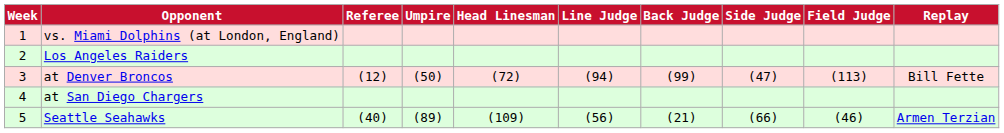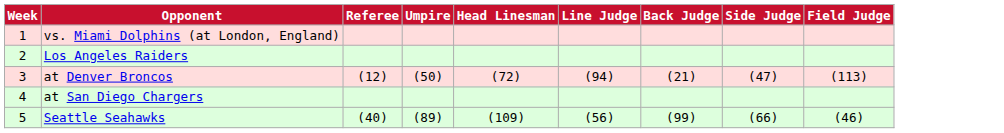 <table class="wikitable">
 <tr>
 <th style="color:#FFFFFF; background:#C8102E;">Week</th>
 <th style="color:#FFFFFF; background:#C8102E;">Opponent</th>
 <th style="color:#FFFFFF; background:#C8102E;">Referee</th>
 <th style="color:#FFFFFF; background:#C8102E;">Umpire</th>
 <th style="color:#FFFFFF; background:#C8102E;">Head Linesman</th>
 <th style="color:#FFFFFF; background:#C8102E;">Line Judge</th>
 <th style="color:#FFFFFF; background:#C8102E;">Back Judge</th>
 <th style="color:#FFFFFF; background:#C8102E;">Side Judge</th>
 <th style="color:#FFFFFF; background:#C8102E;">Field Judge</th>
-<th style="color:#FFFFFF; background:#C8102E;">Replay</th>
 </tr>
 <tr style="background: #ffdddd; text-align: center">
 <td>1</td>
 <td style="text-align: left;">vs. <a href='#'>Miami Dolphins</a> (at London, England)</td>
-<td></td>
 <td></td>
 <td></td>
 <td></td>
 <td></td>
 <td></td>
 <td></td>
 <td></td>
 </tr>
 <tr style="background: #ddffdd; text-align: center">
 <td>2</td>
 <td style="text-align: left;"><a href='#'>Los Angeles Raiders</a></td>
 <td></td>
 <td></td>
 <td></td>
 <td></td>
 <td></td>
 <td></td>
 <td></td>
-<td></td>
 </tr>
 <tr style="background: #ffdddd; text-align: center">
 <td>3</td>
 <td style="text-align: left;">at <a href='#'>Denver Broncos</a></td>
 <td>(12)</td>
 <td>(50)</td>
 <td>(72)</td>
 <td>(94)</td>
-<td>(99)</td>
+<td>(21)</td>
 <td>(47)</td>
 <td>(113)</td>
-<td>Bill Fette</td>
 </tr>
 <tr style="background: #ddffdd; text-align: center">
 <td>4</td>
 <td style="text-align: left;">at <a href='#'>San Diego Chargers</a></td>
-<td></td>
 <td></td>
 <td></td>
 <td></td>
 <td></td>
 <td></td>
 <td></td>
 <td></td>
 </tr>
 <tr style="background: #ddffdd; text-align: center">
 <td>5</td>
 <td style="text-align: left;"><a href='#'>Seattle Seahawks</a></td>
 <td>(40)</td>
 <td>(89)</td>
 <td>(109)</td>
 <td>(56)</td>
-<td>(21)</td>
+<td>(99)</td>
 <td>(66)</td>
 <td>(46)</td>
-<td><a href='#'>Armen Terzian</a></td>
 </tr>
 </table>
